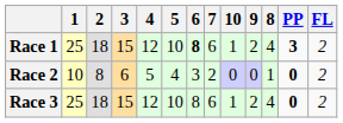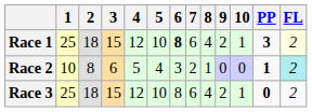 <table class="wikitable" style="font-size: 85%">
 <tr>
 <th></th>
 <th>1</th>
 <th>2</th>
 <th>3</th>
 <th>4</th>
 <th>5</th>
 <th>6</th>
 <th>7</th>
+<th>8</th>
+<th>9</th>
 <th>10</th>
-<th>9</th>
-<th>8</th>
 <th><a href='#'>PP</a></th>
 <th><a href='#'>FL</a></th>
 </tr>
 <tr align="center">
 <th>Race 1</th>
 <td style="background:#FFFFBF;">25</td>
 <td style="background:#DFDFDF;">18</td>
 <td style="background:#FFDF9F;">15</td>
 <td style="background:#DFFFDF;">12</td>
 <td style="background:#DFFFDF;">10</td>
 <td style="background:#DFFFDF;"><strong>8</strong></td>
 <td style="background:#DFFFDF;">6</td>
+<td style="background:#DFFFDF;">4</td>
+<td style="background:#DFFFDF;">2</td>
 <td style="background:#DFFFDF;">1</td>
-<td style="background:#DFFFDF;">2</td>
-<td style="background:#DFFFDF;">4</td>
 <td><strong>3</strong></td>
-<td><em>2</em></td>
+<td style="background: lightyellow;"><em>2</em></td>
 </tr>
 <tr align="center">
 <th>Race 2</th>
 <td style="background:#FFFFBF;">10</td>
 <td style="background:#DFDFDF;">8</td>
 <td style="background:#FFDF9F;">6</td>
 <td style="background:#DFFFDF;">5</td>
 <td style="background:#DFFFDF;">4</td>
 <td style="background:#DFFFDF;">3</td>
 <td style="background:#DFFFDF;">2</td>
+<td style="background:#DFFFDF;">1</td>
 <td style="background:#CFCFFF;">0</td>
 <td style="background:#CFCFFF;">0</td>
-<td style="background:#DFFFDF;">1</td>
-<td><strong>0</strong></td>
-<td><em>2</em></td>
+<td><strong>1</strong></td>
+<td style="background: paleturquoise;"><em>2</em></td>
 </tr>
 <tr align="center">
 <th>Race 3</th>
 <td style="background:#FFFFBF;">25</td>
 <td style="background:#DFDFDF;">18</td>
 <td style="background:#FFDF9F;">15</td>
 <td style="background:#DFFFDF;">12</td>
 <td style="background:#DFFFDF;">10</td>
 <td style="background:#DFFFDF;">8</td>
 <td style="background:#DFFFDF;">6</td>
+<td style="background:#DFFFDF;">4</td>
+<td style="background:#DFFFDF;">2</td>
 <td style="background:#DFFFDF;">1</td>
-<td style="background:#DFFFDF;">2</td>
-<td style="background:#DFFFDF;">4</td>
 <td><strong>0</strong></td>
 <td><em>2</em></td>
 </tr>
 </table>
